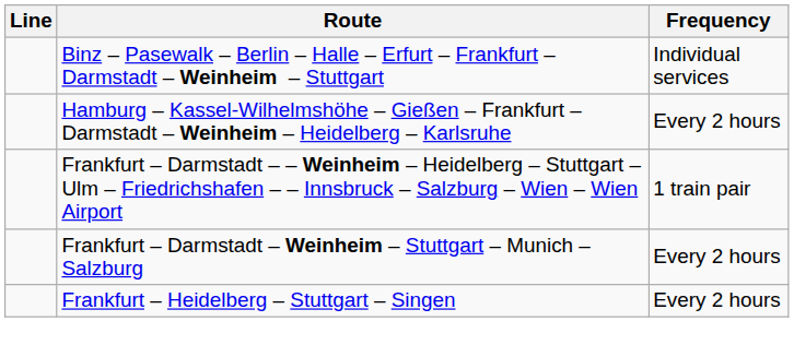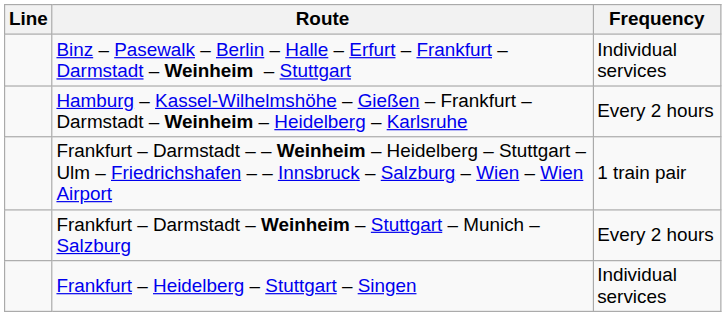 <table class="wikitable">
 <tr class="hintergrundfarbe5">
 <th>Line</th>
 <th>Route</th>
 <th>Frequency</th>
 </tr>
 <tr>
 <td></td>
 <td><a href='#'>Binz</a> – <a href='#'>Pasewalk</a> – <a href='#'>Berlin</a> – <a href='#'>Halle</a> – <a href='#'>Erfurt</a> – <a href='#'>Frankfurt</a> – <a href='#'>Darmstadt</a> – <strong>Weinheim </strong> – <a href='#'>Stuttgart</a></td>
 <td>Individual services</td>
 </tr>
 <tr>
 <td></td>
 <td><a href='#'>Hamburg</a> – <a href='#'>Kassel-Wilhelmshöhe</a> – <a href='#'>Gießen</a> – Frankfurt – Darmstadt – <strong>Weinheim </strong> – <a href='#'>Heidelberg</a> – <a href='#'>Karlsruhe</a></td>
 <td>Every 2 hours</td>
 </tr>
 <tr>
 <td align="center"></td>
 <td>Frankfurt – Darmstadt –  – <strong>Weinheim</strong> – Heidelberg – Stuttgart – Ulm – <a href='#'>Friedrichshafen</a> –  – <a href='#'>Innsbruck</a> – <a href='#'>Salzburg</a> – <a href='#'>Wien</a> – <a href='#'>Wien Airport</a></td>
 <td>1 train pair</td>
 </tr>
 <tr>
 <td></td>
 <td>Frankfurt – Darmstadt – <strong>Weinheim </strong> – <a href='#'>Stuttgart</a> – Munich – <a href='#'>Salzburg</a></td>
 <td>Every 2 hours</td>
 </tr>
 <tr>
 <td></td>
 <td><a href='#'>Frankfurt</a> – <a href='#'>Heidelberg</a> – <a href='#'>Stuttgart</a> – <a href='#'>Singen</a></td>
-<td>Every 2 hours</td>
+<td>Individual services</td>
 </tr>
 </table>
